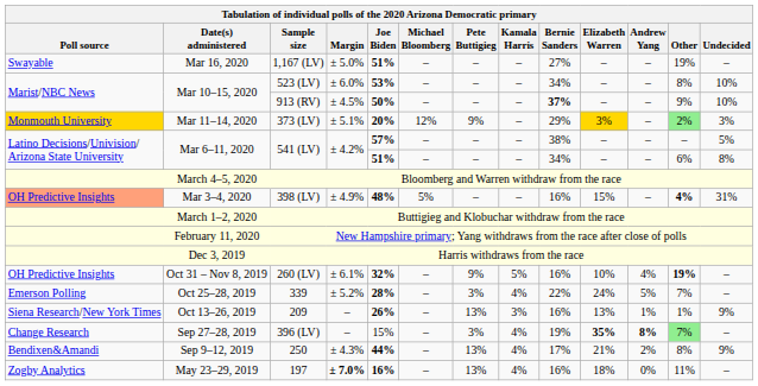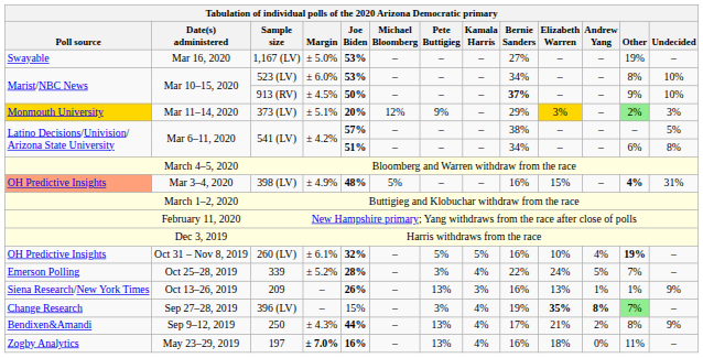 <table class="wikitable mw-collapsible mw-collapsed" style="font-size:90%;text-align:center;">
 <tr style="vertical-align:bottom; font-size:90%;">
 <th colspan="17">Tabulation of individual polls of the 2020 Arizona Democratic primary</th>
 </tr>
 <tr valign=bottom style="font-size:90%;">
 <th>Poll source</th>
 <th>Date(s)<br>administered</th>
 <th>Sample<br>size</th>
 <th>Margin<br></th>
 <th>Joe<br>Biden</th>
 <th>Michael<br>Bloomberg</th>
 <th>Pete<br>Buttigieg</th>
 <th>Kamala<br>Harris</th>
 <th>Bernie<br>Sanders</th>
 <th>Elizabeth<br>Warren</th>
 <th>Andrew<br>Yang</th>
 <th>Other</th>
 <th>Undecided</th>
 </tr>
 <tr>
 <td style="text-align:left;"><a href='#'>Swayable</a></td>
 <td>Mar 16, 2020</td>
 <td>1,167 (LV)</td>
 <td>± 5.0%</td>
-<td><strong>51%</strong></td>
+<td><strong>53%</strong></td>
 <td>–</td>
 <td>–</td>
 <td>–</td>
 <td>27%</td>
 <td>–</td>
 <td>–</td>
 <td>19%</td>
 <td>–</td>
 </tr>
 <tr>
 <td rowspan=2 style="text-align:left;"><a href='#'>Marist</a>/<a href='#'>NBC News</a></td>
 <td rowspan=2>Mar 10–15, 2020</td>
 <td>523 (LV)</td>
 <td>± 6.0%</td>
 <td><strong>53%</strong></td>
 <td>–</td>
 <td>–</td>
 <td>–</td>
 <td>34%</td>
 <td>–</td>
 <td>–</td>
 <td>8%</td>
 <td>10%</td>
 </tr>
 <tr>
 <td>913 (RV)</td>
 <td>± 4.5%</td>
 <td><strong>50%</strong></td>
 <td>–</td>
 <td>–</td>
 <td>–</td>
 <td><strong>37%</strong></td>
 <td>–</td>
 <td>–</td>
 <td>9%</td>
 <td>10%</td>
 </tr>
 <tr>
 <td style="background: gold; text-align:left;"><a href='#'>Monmouth University</a></td>
 <td>Mar 11–14, 2020</td>
 <td>373 (LV)</td>
 <td>± 5.1%</td>
 <td><strong>20%</strong></td>
 <td>12%</td>
 <td>9%</td>
 <td>–</td>
 <td>29%</td>
 <td style="background: gold;">3%</td>
 <td>–</td>
 <td style="background: lightgreen;">2%</td>
 <td>3%</td>
 </tr>
 <tr>
 <td rowspan=2 style="text-align:left;"><a href='#'>Latino Decisions</a>/<a href='#'>Univision</a>/<a href='#'><br>Arizona State University</a></td>
 <td rowspan=2>Mar 6–11, 2020</td>
 <td rowspan=2>541 (LV)</td>
 <td rowspan=2>± 4.2%</td>
 <td><strong>57%</strong></td>
 <td>–</td>
 <td>–</td>
 <td>–</td>
 <td>38%</td>
 <td>–</td>
 <td>–</td>
 <td>–</td>
 <td>5%</td>
 </tr>
 <tr>
 <td><strong>51%</strong></td>
 <td>–</td>
 <td>–</td>
 <td>–</td>
 <td>34%</td>
 <td>–</td>
 <td>–</td>
 <td>6%</td>
 <td>8%</td>
 </tr>
 <tr style="background:lightyellow;">
 <td style="border-right-style:hidden;"></td>
 <td style="border-right-style:hidden;">March 4–5, 2020</td>
 <td colspan="11">Bloomberg and Warren withdraw from the race</td>
 </tr>
 <tr>
 <td style="background: lightsalmon; text-align:left;"><a href='#'>OH Predictive Insights</a></td>
 <td>Mar 3–4, 2020</td>
 <td>398 (LV)</td>
 <td>± 4.9%</td>
 <td><strong>48%</strong></td>
 <td>5%</td>
 <td>–</td>
 <td>–</td>
 <td>16%</td>
 <td>15%</td>
 <td>–</td>
 <td><strong>4%</strong></td>
 <td>31%</td>
 </tr>
 <tr style="background:lightyellow;">
 <td style="border-right-style:hidden;"></td>
 <td style="border-right-style:hidden;">March 1–2, 2020</td>
 <td colspan="11">Buttigieg and Klobuchar withdraw from the race</td>
 </tr>
 <tr style="background:lightyellow;">
 <td style="border-right-style:hidden;"></td>
 <td style="border-right-style:hidden;">February 11, 2020</td>
 <td colspan="11"><a href='#'>New Hampshire primary</a>; Yang withdraws from the race after close of polls</td>
 </tr>
 <tr style="background:lightyellow;">
 <td style="border-right-style:hidden;"></td>
 <td style="border-right-style:hidden;">Dec 3, 2019</td>
 <td colspan="11">Harris withdraws from the race</td>
 </tr>
 <tr>
 <td style="text-align:left;"><a href='#'>OH Predictive Insights</a></td>
 <td>Oct 31 – Nov 8, 2019</td>
 <td>260 (LV)</td>
 <td>± 6.1%</td>
 <td><strong>32%</strong></td>
 <td>–</td>
-<td>9%</td>
+<td>5%</td>
 <td>5%</td>
 <td>16%</td>
 <td>10%</td>
 <td>4%</td>
 <td><strong>19%</strong></td>
 <td>–</td>
 </tr>
 <tr>
 <td style="text-align:left;"><a href='#'>Emerson Polling</a></td>
 <td>Oct 25–28, 2019</td>
 <td>339</td>
 <td>± 5.2%</td>
 <td><strong>28%</strong></td>
 <td>–</td>
 <td>3%</td>
 <td>4%</td>
 <td>22%</td>
 <td>24%</td>
 <td>5%</td>
 <td>7%</td>
 <td>–</td>
 </tr>
 <tr>
 <td style="text-align:left;"><a href='#'>Siena Research</a>/<a href='#'>New York Times</a></td>
 <td>Oct 13–26, 2019</td>
 <td>209</td>
 <td>–</td>
 <td><strong>26%</strong></td>
 <td>–</td>
 <td>13%</td>
 <td>3%</td>
 <td>16%</td>
 <td>13%</td>
 <td>1%</td>
 <td>1%</td>
 <td>9%</td>
 </tr>
 <tr>
 <td style="text-align:left;"><a href='#'>Change Research</a></td>
 <td>Sep 27–28, 2019</td>
 <td>396 (LV)</td>
 <td>–</td>
 <td>15%</td>
 <td>–</td>
 <td>3%</td>
 <td>4%</td>
 <td>19%</td>
 <td><strong>35%</strong></td>
 <td><strong>8%</strong></td>
 <td style="background: lightgreen;">7%</td>
 <td>–</td>
 </tr>
 <tr>
 <td style="text-align:left;"><a href='#'>Bendixen&Amandi</a></td>
 <td>Sep 9–12, 2019</td>
 <td>250</td>
 <td>± 4.3%</td>
 <td><strong>44%</strong></td>
 <td>–</td>
 <td>13%</td>
 <td>4%</td>
 <td>17%</td>
 <td>21%</td>
 <td>2%</td>
 <td>8%</td>
 <td>9%</td>
 </tr>
 <tr>
 <td style="text-align:left;"><a href='#'>Zogby Analytics</a></td>
 <td>May 23–29, 2019</td>
 <td>197</td>
 <td><strong>± 7.0%</strong></td>
 <td><strong>16%</strong></td>
 <td>–</td>
 <td>13%</td>
 <td>4%</td>
 <td>16%</td>
 <td>18%</td>
 <td>0%</td>
 <td>11%</td>
 <td>–</td>
 </tr>
 </table>
